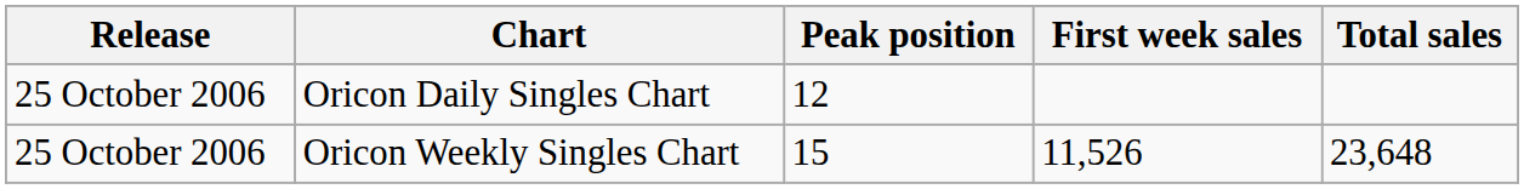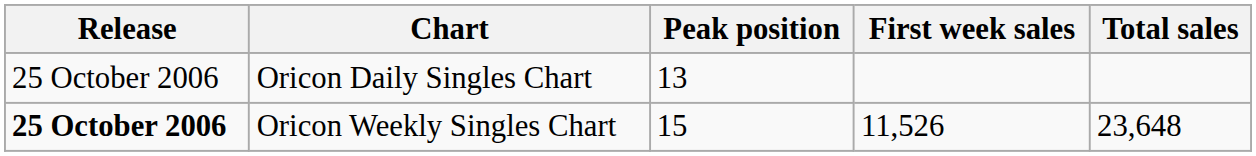 <table class="wikitable" width="650px">
 <tr>
 <th>Release</th>
 <th>Chart</th>
 <th>Peak position</th>
 <th>First week sales</th>
 <th>Total sales</th>
 </tr>
 <tr>
 <td>25 October 2006</td>
 <td>Oricon Daily Singles Chart</td>
-<td>12</td>
+<td>13</td>
 <td></td>
 <td></td>
 </tr>
 <tr>
-<td>25 October 2006</td>
+<td><strong>25 October 2006</strong></td>
 <td>Oricon Weekly Singles Chart</td>
 <td>15</td>
 <td>11,526</td>
 <td>23,648</td>
 </tr>
 </table>
